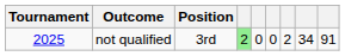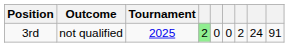 <table class="wikitable" style="text-align:center; font-size:90%;">
 <tr>
+<th>Position</th>
+<th>Outcome</th>
 <th>Tournament</th>
-<th>Outcome</th>
-<th>Position</th>
 <th></th>
 <th></th>
 <th></th>
 <th></th>
 <th></th>
 <th></th>
 </tr>
 <tr>
+<td>3rd</td>
+<td>not qualified</td>
 <td> <a href='#'>2025</a></td>
-<td>not qualified</td>
-<td>3rd</td>
 <td style="background: lightgreen;">2</td>
 <td>0</td>
 <td>0</td>
 <td>2</td>
-<td>34</td>
+<td>24</td>
 <td>91</td>
 </tr>
 </table>
